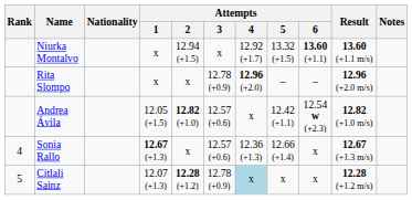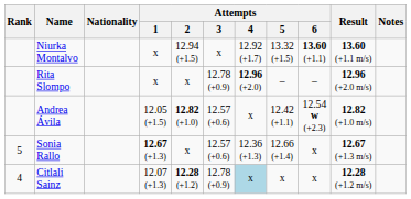 <table class="wikitable sortable" style="text-align:center">
 <tr>
 <th rowspan=2>Rank</th>
 <th rowspan=2>Name</th>
 <th rowspan=2>Nationality</th>
 <th colspan=6>Attempts</th>
 <th rowspan=2>Result</th>
 <th rowspan=2>Notes</th>
 </tr>
 <tr>
 <th>1</th>
 <th>2</th>
 <th>3</th>
 <th>4</th>
 <th>5</th>
 <th>6</th>
 </tr>
 <tr>
 <td align=center></td>
 <td align=left><a href='#'>Niurka Montalvo</a></td>
 <td align=left></td>
 <td>x</td>
 <td>12.94 <small>(+1.5)</small></td>
 <td>x</td>
 <td>12.92 <small>(+1.7)</small></td>
 <td>13.32 <small>(+1.5)</small></td>
 <td><strong>13.60</strong> <small>(+1.1)</small></td>
 <td><strong>13.60</strong> <small>(+1.1 m/s)</small></td>
 <td></td>
 </tr>
 <tr>
 <td align=center></td>
 <td align=left><a href='#'>Rita Slompo</a></td>
 <td align=left></td>
 <td>x</td>
 <td>x</td>
 <td>12.78 <small>(+0.9)</small></td>
 <td><strong>12.96</strong> <small>(+2.0)</small></td>
 <td>–</td>
 <td>–</td>
 <td><strong>12.96</strong> <small>(+2.0 m/s)</small></td>
 <td></td>
 </tr>
 <tr>
 <td align=center></td>
 <td align=left><a href='#'>Andrea Ávila</a></td>
 <td align=left></td>
 <td>12.05 <small>(+1.5)</small></td>
 <td><strong>12.82</strong> <small>(+1.0)</small></td>
 <td>12.57 <small>(+0.6)</small></td>
 <td>x</td>
 <td>12.42 <small>(+1.1)</small></td>
 <td>12.54 <strong>w</strong> <small>(+2.3)</small></td>
 <td><strong>12.82</strong> <small>(+1.0 m/s)</small></td>
 <td></td>
 </tr>
 <tr>
-<td align=center>4</td>
+<td align=center>5</td>
 <td align=left><a href='#'>Sonia Rallo</a></td>
 <td align=left></td>
 <td><strong>12.67</strong> <small>(+1.3)</small></td>
 <td>x</td>
 <td>12.57 <small>(+0.6)</small></td>
 <td>12.36 <small>(+1.3)</small></td>
 <td>12.66 <small>(+1.4)</small></td>
 <td>x</td>
 <td><strong>12.67</strong> <small>(+1.3 m/s)</small></td>
 <td></td>
 </tr>
 <tr>
-<td align=center>5</td>
+<td align=center>4</td>
 <td align=left><a href='#'>Citlali Sainz</a></td>
 <td align=left></td>
 <td>12.07 <small>(+1.3)</small></td>
 <td><strong>12.28</strong> <small>(+1.2)</small></td>
 <td>12.78 <small>(+0.9)</small></td>
 <td style="background: lightblue;">x</td>
 <td>x</td>
 <td>x</td>
 <td><strong>12.28</strong> <small>(+1.2 m/s)</small></td>
 <td></td>
 </tr>
 </table>
